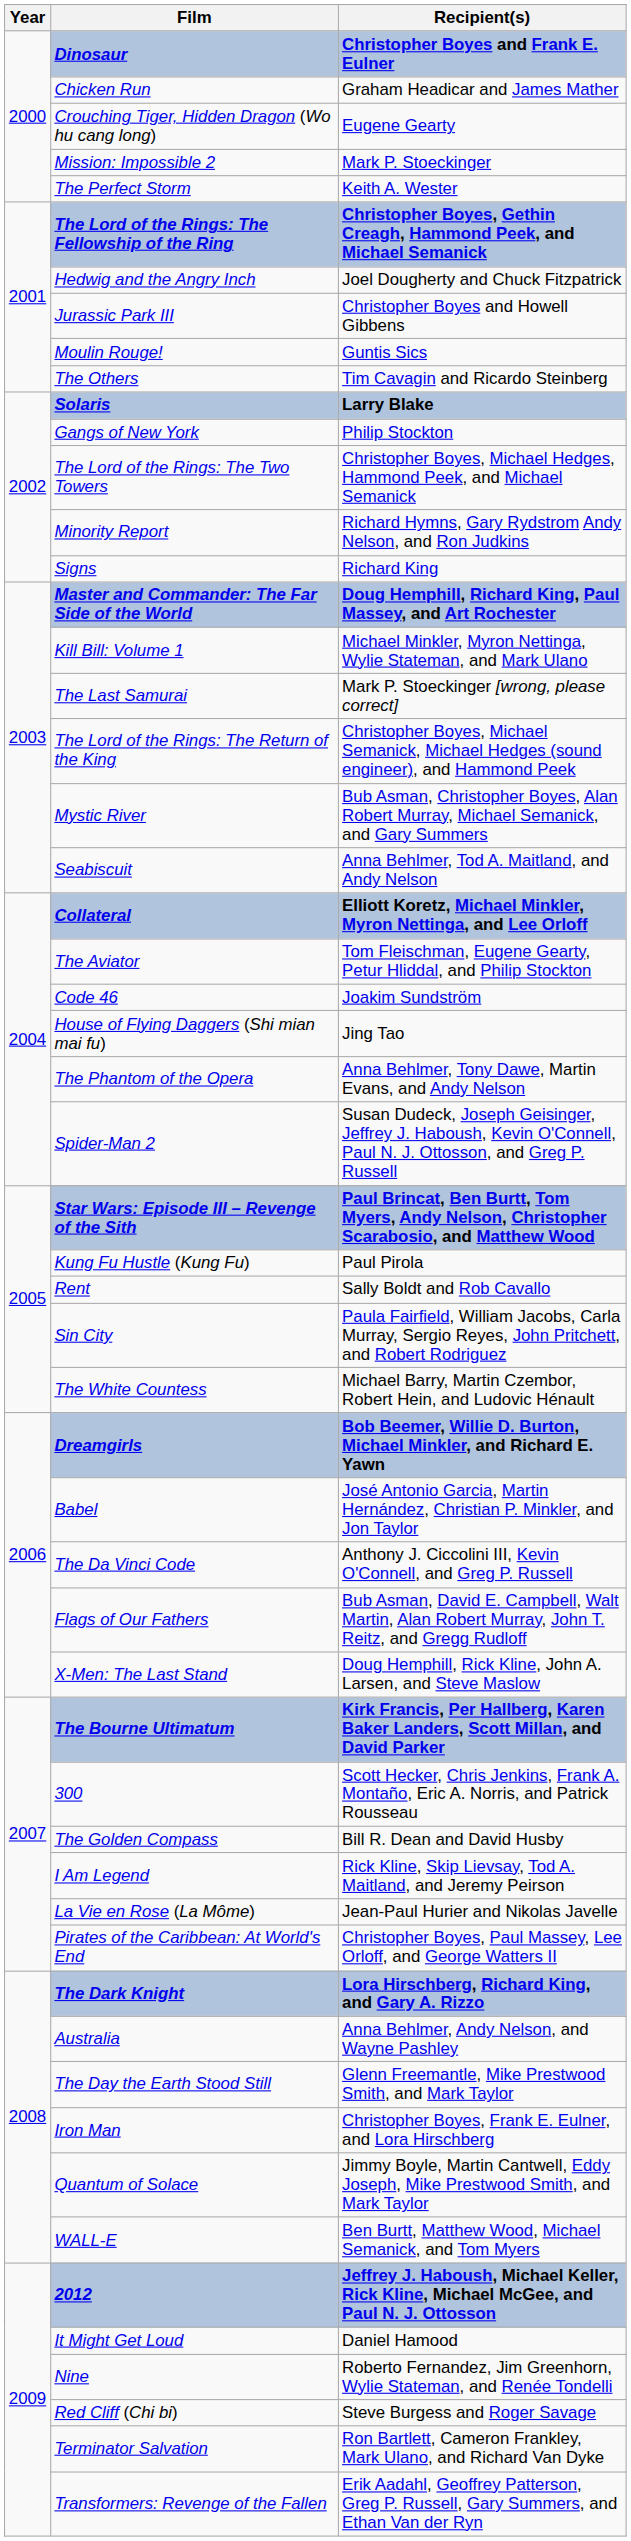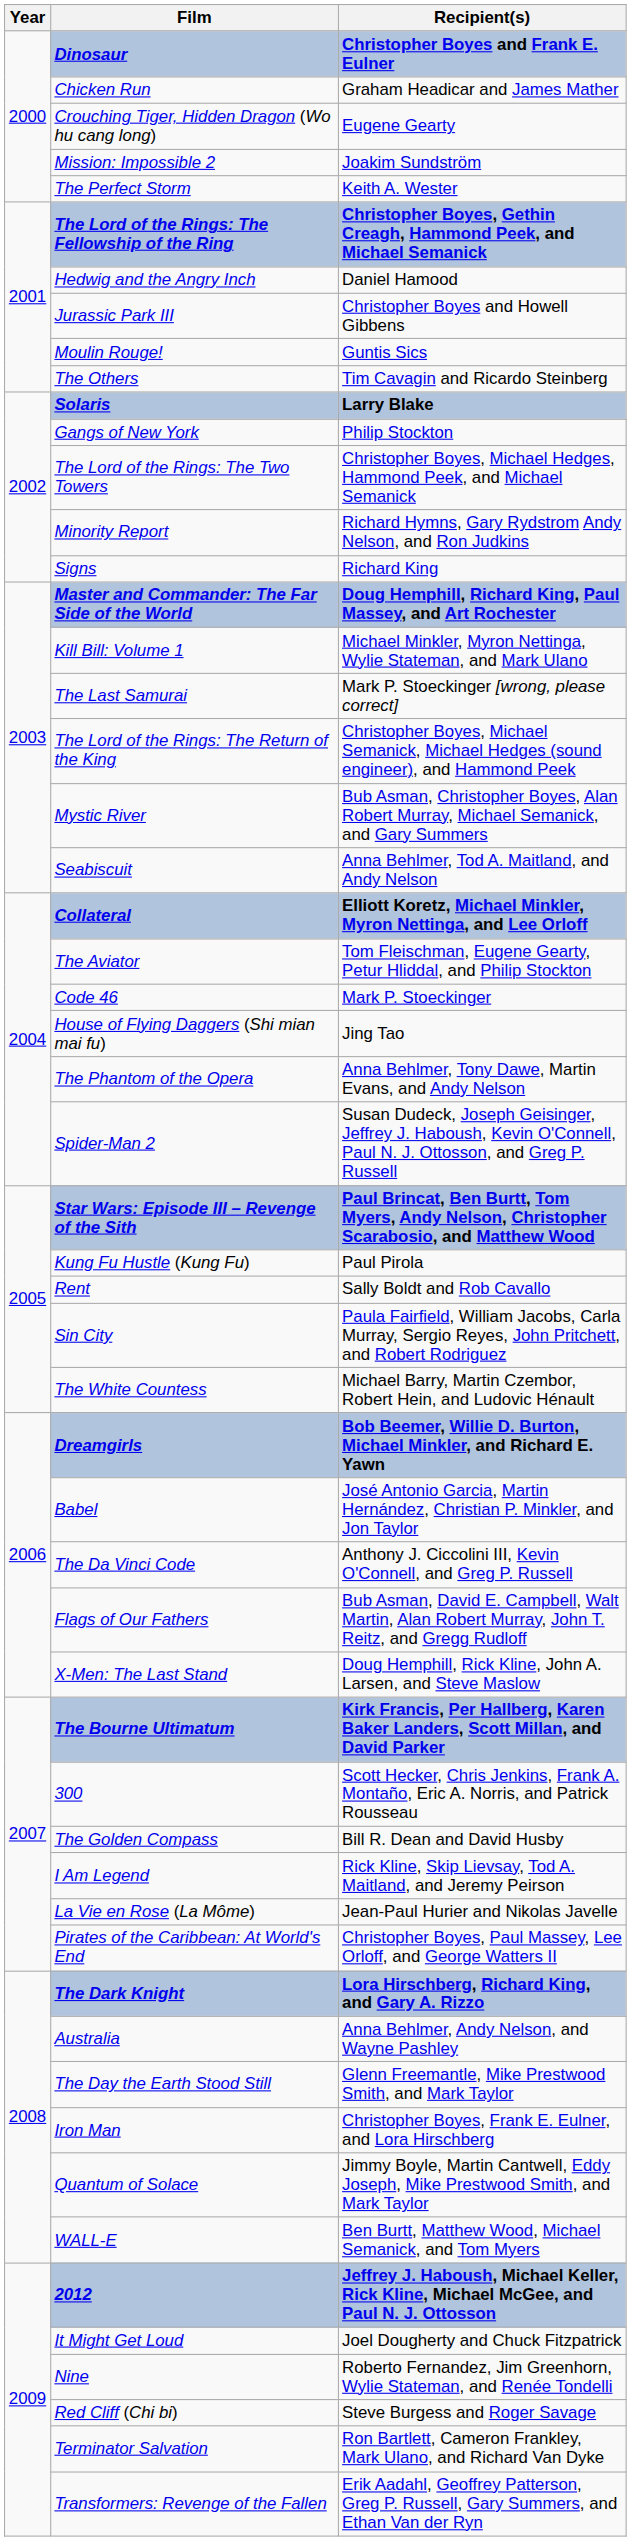 <table class="wikitable" width="95%" cellpadding="5">
 <tr>
 <th width="5%">Year</th>
 <th width="45%">Film</th>
 <th width="45%">Recipient(s)</th>
 </tr>
 <tr>
 <td rowspan="5" style="text-align:center;"><a href='#'>2000</a></td>
 <td style="background:#B0C4DE;"><strong><em><a href='#'>Dinosaur</a></em></strong></td>
 <td style="background:#B0C4DE;"><strong><a href='#'>Christopher Boyes</a> and <a href='#'>Frank E. Eulner</a></strong></td>
 </tr>
 <tr>
 <td><em><a href='#'>Chicken Run</a></em></td>
 <td>Graham Headicar and <a href='#'>James Mather</a></td>
 </tr>
 <tr>
 <td><em><a href='#'>Crouching Tiger, Hidden Dragon</a></em> (<em>Wo hu cang long</em>)</td>
 <td><a href='#'>Eugene Gearty</a></td>
 </tr>
 <tr>
 <td><em><a href='#'>Mission: Impossible 2</a></em></td>
-<td><a href='#'>Mark P. Stoeckinger</a></td>
+<td><a href='#'>Joakim Sundström</a></td>
 </tr>
 <tr>
 <td><em><a href='#'>The Perfect Storm</a></em></td>
 <td><a href='#'>Keith A. Wester</a></td>
 </tr>
 <tr>
 <td rowspan="5" style="text-align:center;"><a href='#'>2001</a></td>
 <td style="background:#B0C4DE;"><strong><em><a href='#'>The Lord of the Rings: The Fellowship of the Ring</a></em></strong></td>
 <td style="background:#B0C4DE;"><strong><a href='#'>Christopher Boyes</a>, <a href='#'>Gethin Creagh</a>, <a href='#'>Hammond Peek</a>, and <a href='#'>Michael Semanick</a></strong></td>
 </tr>
 <tr>
 <td><em><a href='#'>Hedwig and the Angry Inch</a></em></td>
-<td>Joel Dougherty and Chuck Fitzpatrick</td>
+<td>Daniel Hamood</td>
 </tr>
 <tr>
 <td><em><a href='#'>Jurassic Park III</a></em></td>
 <td><a href='#'>Christopher Boyes</a> and Howell Gibbens</td>
 </tr>
 <tr>
 <td><em><a href='#'>Moulin Rouge!</a></em></td>
 <td><a href='#'>Guntis Sics</a></td>
 </tr>
 <tr>
 <td><em><a href='#'>The Others</a></em></td>
 <td><a href='#'>Tim Cavagin</a> and Ricardo Steinberg</td>
 </tr>
 <tr>
 <td rowspan="5" style="text-align:center;"><a href='#'>2002</a></td>
 <td style="background:#B0C4DE;"><strong><em><a href='#'>Solaris</a></em></strong></td>
 <td style="background:#B0C4DE;"><strong>Larry Blake</strong></td>
 </tr>
 <tr>
 <td><em><a href='#'>Gangs of New York</a></em></td>
 <td><a href='#'>Philip Stockton</a></td>
 </tr>
 <tr>
 <td><em><a href='#'>The Lord of the Rings: The Two Towers</a></em></td>
 <td><a href='#'>Christopher Boyes</a>, <a href='#'>Michael Hedges</a>, <a href='#'>Hammond Peek</a>, and <a href='#'>Michael Semanick</a></td>
 </tr>
 <tr>
 <td><em><a href='#'>Minority Report</a></em></td>
 <td><a href='#'>Richard Hymns</a>, <a href='#'>Gary Rydstrom</a> <a href='#'>Andy Nelson</a>, and <a href='#'>Ron Judkins</a></td>
 </tr>
 <tr>
 <td><em><a href='#'>Signs</a></em></td>
 <td><a href='#'>Richard King</a></td>
 </tr>
 <tr>
 <td rowspan="6" style="text-align:center;"><a href='#'>2003</a></td>
 <td style="background:#B0C4DE;"><strong><em><a href='#'>Master and Commander: The Far Side of the World</a></em></strong></td>
 <td style="background:#B0C4DE;"><strong><a href='#'>Doug Hemphill</a>, <a href='#'>Richard King</a>, <a href='#'>Paul Massey</a>, and <a href='#'>Art Rochester</a></strong></td>
 </tr>
 <tr>
 <td><em><a href='#'>Kill Bill: Volume 1</a></em></td>
 <td><a href='#'>Michael Minkler</a>, <a href='#'>Myron Nettinga</a>, <a href='#'>Wylie Stateman</a>, and <a href='#'>Mark Ulano</a></td>
 </tr>
 <tr>
 <td><em><a href='#'>The Last Samurai</a></em></td>
 <td>Mark P. Stoeckinger <em>[wrong, please correct]</em></td>
 </tr>
 <tr>
 <td><em><a href='#'>The Lord of the Rings: The Return of the King</a></em></td>
 <td><a href='#'>Christopher Boyes</a>, <a href='#'>Michael Semanick</a>, <a href='#'>Michael Hedges (sound engineer)</a>, and <a href='#'>Hammond Peek</a></td>
 </tr>
 <tr>
 <td><em><a href='#'>Mystic River</a></em></td>
 <td><a href='#'>Bub Asman</a>, <a href='#'>Christopher Boyes</a>, <a href='#'>Alan Robert Murray</a>, <a href='#'>Michael Semanick</a>, and <a href='#'>Gary Summers</a></td>
 </tr>
 <tr>
 <td><em><a href='#'>Seabiscuit</a></em></td>
 <td><a href='#'>Anna Behlmer</a>, <a href='#'>Tod A. Maitland</a>, and <a href='#'>Andy Nelson</a></td>
 </tr>
 <tr>
 <td rowspan="6" style="text-align:center;"><a href='#'>2004</a></td>
 <td style="background:#B0C4DE;"><strong><em><a href='#'>Collateral</a></em></strong></td>
 <td style="background:#B0C4DE;"><strong>Elliott Koretz, <a href='#'>Michael Minkler</a>, <a href='#'>Myron Nettinga</a>, and <a href='#'>Lee Orloff</a></strong></td>
 </tr>
 <tr>
 <td><em><a href='#'>The Aviator</a></em></td>
 <td><a href='#'>Tom Fleischman</a>, <a href='#'>Eugene Gearty</a>, <a href='#'>Petur Hliddal</a>, and <a href='#'>Philip Stockton</a></td>
 </tr>
 <tr>
 <td><em><a href='#'>Code 46</a></em></td>
-<td><a href='#'>Joakim Sundström</a></td>
+<td><a href='#'>Mark P. Stoeckinger</a></td>
 </tr>
 <tr>
 <td><em><a href='#'>House of Flying Daggers</a></em> (<em>Shi mian mai fu</em>)</td>
 <td>Jing Tao</td>
 </tr>
 <tr>
 <td><em><a href='#'>The Phantom of the Opera</a></em></td>
 <td><a href='#'>Anna Behlmer</a>, <a href='#'>Tony Dawe</a>, Martin Evans, and <a href='#'>Andy Nelson</a></td>
 </tr>
 <tr>
 <td><em><a href='#'>Spider-Man 2</a></em></td>
 <td>Susan Dudeck, <a href='#'>Joseph Geisinger</a>, <a href='#'>Jeffrey J. Haboush</a>, <a href='#'>Kevin O'Connell</a>, <a href='#'>Paul N. J. Ottosson</a>, and <a href='#'>Greg P. Russell</a></td>
 </tr>
 <tr>
 <td rowspan="5" style="text-align:center;"><a href='#'>2005</a></td>
 <td style="background:#B0C4DE;"><strong><em><a href='#'>Star Wars: Episode III – Revenge of the Sith</a></em></strong></td>
 <td style="background:#B0C4DE;"><strong><a href='#'>Paul Brincat</a>, <a href='#'>Ben Burtt</a>, <a href='#'>Tom Myers</a>, <a href='#'>Andy Nelson</a>, <a href='#'>Christopher Scarabosio</a>, and <a href='#'>Matthew Wood</a></strong></td>
 </tr>
 <tr>
 <td><em><a href='#'>Kung Fu Hustle</a></em> (<em>Kung Fu</em>)</td>
 <td>Paul Pirola</td>
 </tr>
 <tr>
 <td><em><a href='#'>Rent</a></em></td>
 <td>Sally Boldt and <a href='#'>Rob Cavallo</a></td>
 </tr>
 <tr>
 <td><em><a href='#'>Sin City</a></em></td>
 <td><a href='#'>Paula Fairfield</a>, William Jacobs, Carla Murray, Sergio Reyes, <a href='#'>John Pritchett</a>, and <a href='#'>Robert Rodriguez</a></td>
 </tr>
 <tr>
 <td><em><a href='#'>The White Countess</a></em></td>
 <td>Michael Barry, Martin Czembor, Robert Hein, and Ludovic Hénault</td>
 </tr>
 <tr>
 <td rowspan="5" style="text-align:center;"><a href='#'>2006</a></td>
 <td style="background:#B0C4DE;"><strong><em><a href='#'>Dreamgirls</a></em></strong></td>
 <td style="background:#B0C4DE;"><strong><a href='#'>Bob Beemer</a>, <a href='#'>Willie D. Burton</a>, <a href='#'>Michael Minkler</a>, and Richard E. Yawn</strong></td>
 </tr>
 <tr>
 <td><em><a href='#'>Babel</a></em></td>
 <td><a href='#'>José Antonio Garcia</a>, <a href='#'>Martin Hernández</a>, <a href='#'>Christian P. Minkler</a>, and <a href='#'>Jon Taylor</a></td>
 </tr>
 <tr>
 <td><em><a href='#'>The Da Vinci Code</a></em></td>
 <td>Anthony J. Ciccolini III, <a href='#'>Kevin O'Connell</a>, and <a href='#'>Greg P. Russell</a></td>
 </tr>
 <tr>
 <td><em><a href='#'>Flags of Our Fathers</a></em></td>
 <td><a href='#'>Bub Asman</a>, <a href='#'>David E. Campbell</a>, <a href='#'>Walt Martin</a>, <a href='#'>Alan Robert Murray</a>, <a href='#'>John T. Reitz</a>, and <a href='#'>Gregg Rudloff</a></td>
 </tr>
 <tr>
 <td><em><a href='#'>X-Men: The Last Stand</a></em></td>
 <td><a href='#'>Doug Hemphill</a>, <a href='#'>Rick Kline</a>, John A. Larsen, and <a href='#'>Steve Maslow</a></td>
 </tr>
 <tr>
 <td rowspan="6" style="text-align:center;"><a href='#'>2007</a></td>
 <td style="background:#B0C4DE;"><strong><em><a href='#'>The Bourne Ultimatum</a></em></strong></td>
 <td style="background:#B0C4DE;"><strong><a href='#'>Kirk Francis</a>, <a href='#'>Per Hallberg</a>, <a href='#'>Karen Baker Landers</a>, <a href='#'>Scott Millan</a>, and <a href='#'>David Parker</a></strong></td>
 </tr>
 <tr>
 <td><em><a href='#'>300</a></em></td>
 <td><a href='#'>Scott Hecker</a>, <a href='#'>Chris Jenkins</a>, <a href='#'>Frank A. Montaño</a>, Eric A. Norris, and Patrick Rousseau</td>
 </tr>
 <tr>
 <td><em><a href='#'>The Golden Compass</a></em></td>
 <td>Bill R. Dean and David Husby</td>
 </tr>
 <tr>
 <td><em><a href='#'>I Am Legend</a></em></td>
 <td><a href='#'>Rick Kline</a>, <a href='#'>Skip Lievsay</a>, <a href='#'>Tod A. Maitland</a>, and Jeremy Peirson</td>
 </tr>
 <tr>
 <td><em><a href='#'>La Vie en Rose</a></em> (<em>La Môme</em>)</td>
 <td>Jean-Paul Hurier and Nikolas Javelle</td>
 </tr>
 <tr>
 <td><em><a href='#'>Pirates of the Caribbean: At World's End</a></em></td>
 <td><a href='#'>Christopher Boyes</a>, <a href='#'>Paul Massey</a>, <a href='#'>Lee Orloff</a>, and <a href='#'>George Watters II</a></td>
 </tr>
 <tr>
 <td rowspan="6" style="text-align:center;"><a href='#'>2008</a></td>
 <td style="background:#B0C4DE;"><strong><em><a href='#'>The Dark Knight</a></em></strong></td>
 <td style="background:#B0C4DE;"><strong><a href='#'>Lora Hirschberg</a>, <a href='#'>Richard King</a>, and <a href='#'>Gary A. Rizzo</a></strong></td>
 </tr>
 <tr>
 <td><em><a href='#'>Australia</a></em></td>
 <td><a href='#'>Anna Behlmer</a>, <a href='#'>Andy Nelson</a>, and <a href='#'>Wayne Pashley</a></td>
 </tr>
 <tr>
 <td><em><a href='#'>The Day the Earth Stood Still</a></em></td>
 <td><a href='#'>Glenn Freemantle</a>, <a href='#'>Mike Prestwood Smith</a>, and <a href='#'>Mark Taylor</a></td>
 </tr>
 <tr>
 <td><em><a href='#'>Iron Man</a></em></td>
 <td><a href='#'>Christopher Boyes</a>, <a href='#'>Frank E. Eulner</a>, and <a href='#'>Lora Hirschberg</a></td>
 </tr>
 <tr>
 <td><em><a href='#'>Quantum of Solace</a></em></td>
 <td>Jimmy Boyle, Martin Cantwell, <a href='#'>Eddy Joseph</a>, <a href='#'>Mike Prestwood Smith</a>, and <a href='#'>Mark Taylor</a></td>
 </tr>
 <tr>
 <td><em><a href='#'>WALL-E</a></em></td>
 <td><a href='#'>Ben Burtt</a>, <a href='#'>Matthew Wood</a>, <a href='#'>Michael Semanick</a>, and <a href='#'>Tom Myers</a></td>
 </tr>
 <tr>
 <td rowspan="6" style="text-align:center;"><a href='#'>2009</a></td>
 <td style="background:#B0C4DE;"><strong><em><a href='#'>2012</a></em></strong></td>
 <td style="background:#B0C4DE;"><strong><a href='#'>Jeffrey J. Haboush</a>, Michael Keller, <a href='#'>Rick Kline</a>, Michael McGee, and <a href='#'>Paul N. J. Ottosson</a></strong></td>
 </tr>
 <tr>
 <td><em><a href='#'>It Might Get Loud</a></em></td>
-<td>Daniel Hamood</td>
+<td>Joel Dougherty and Chuck Fitzpatrick</td>
 </tr>
 <tr>
 <td><em><a href='#'>Nine</a></em></td>
 <td>Roberto Fernandez, Jim Greenhorn, <a href='#'>Wylie Stateman</a>, and <a href='#'>Renée Tondelli</a></td>
 </tr>
 <tr>
 <td><em><a href='#'>Red Cliff</a></em> (<em>Chi bi</em>)</td>
 <td>Steve Burgess and <a href='#'>Roger Savage</a></td>
 </tr>
 <tr>
 <td><em><a href='#'>Terminator Salvation</a></em></td>
 <td><a href='#'>Ron Bartlett</a>, Cameron Frankley, <a href='#'>Mark Ulano</a>, and Richard Van Dyke</td>
 </tr>
 <tr>
 <td><em><a href='#'>Transformers: Revenge of the Fallen</a></em></td>
 <td><a href='#'>Erik Aadahl</a>, <a href='#'>Geoffrey Patterson</a>, <a href='#'>Greg P. Russell</a>, <a href='#'>Gary Summers</a>, and <a href='#'>Ethan Van der Ryn</a></td>
 </tr>
 </table>
